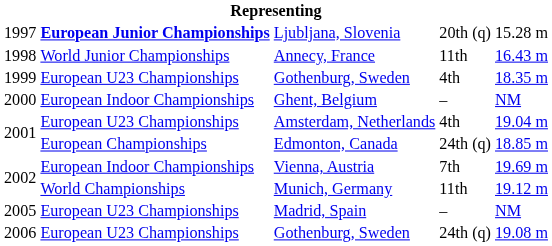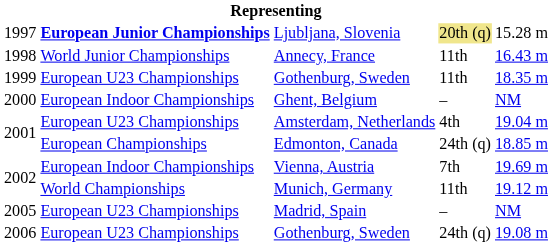 <table>
 <tr>
 <th colspan="5">Representing </th>
 </tr>
 <tr>
 <td>1997</td>
 <td><strong><a href='#'>European Junior Championships</a></strong></td>
 <td><a href='#'>Ljubljana, Slovenia</a></td>
-<td>20th (q)</td>
+<td style="background: khaki;">20th (q)</td>
 <td>15.28 m</td>
 </tr>
 <tr>
 <td>1998</td>
 <td><a href='#'>World Junior Championships</a></td>
 <td><a href='#'>Annecy, France</a></td>
 <td>11th</td>
 <td><a href='#'>16.43 m</a></td>
 </tr>
 <tr>
 <td>1999</td>
 <td><a href='#'>European U23 Championships</a></td>
 <td><a href='#'>Gothenburg, Sweden</a></td>
-<td>4th</td>
+<td>11th</td>
 <td><a href='#'>18.35 m</a></td>
 </tr>
 <tr>
 <td>2000</td>
 <td><a href='#'>European Indoor Championships</a></td>
 <td><a href='#'>Ghent, Belgium</a></td>
 <td>–</td>
 <td><a href='#'>NM</a></td>
 </tr>
 <tr>
 <td rowspan=2>2001</td>
 <td><a href='#'>European U23 Championships</a></td>
 <td><a href='#'>Amsterdam, Netherlands</a></td>
 <td>4th</td>
 <td><a href='#'>19.04 m</a></td>
 </tr>
 <tr>
 <td><a href='#'>European Championships</a></td>
 <td><a href='#'>Edmonton, Canada</a></td>
 <td>24th (q)</td>
 <td><a href='#'>18.85 m</a></td>
 </tr>
 <tr>
 <td rowspan=2>2002</td>
 <td><a href='#'>European Indoor Championships</a></td>
 <td><a href='#'>Vienna, Austria</a></td>
 <td>7th</td>
 <td><a href='#'>19.69 m</a></td>
 </tr>
 <tr>
 <td><a href='#'>World Championships</a></td>
 <td><a href='#'>Munich, Germany</a></td>
 <td>11th</td>
 <td><a href='#'>19.12 m</a></td>
 </tr>
 <tr>
 <td>2005</td>
 <td><a href='#'>European U23 Championships</a></td>
 <td><a href='#'>Madrid, Spain</a></td>
 <td>–</td>
 <td><a href='#'>NM</a></td>
 </tr>
 <tr>
 <td>2006</td>
 <td><a href='#'>European U23 Championships</a></td>
 <td><a href='#'>Gothenburg, Sweden</a></td>
 <td>24th (q)</td>
 <td><a href='#'>19.08 m</a></td>
 </tr>
 </table>
